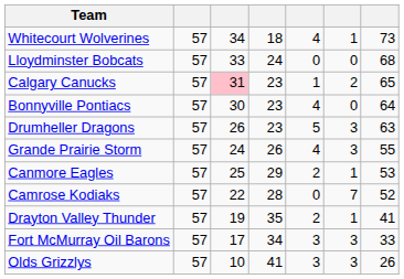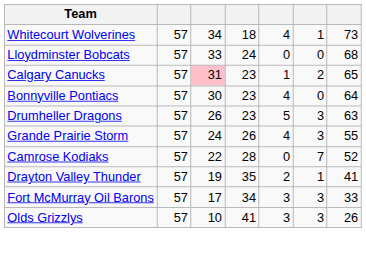 <table class="wikitable sortable" style="text-align:right">
 <tr>
 <th class="sortable">Team</th>
 <th style=width:2.2em></th>
 <th style=width:2.2em></th>
 <th style=width:2.2em></th>
 <th style=width:2.2em></th>
 <th style=width:2.2em></th>
 <th style=width:2.2em></th>
 </tr>
 <tr>
 <td align=left><a href='#'>Whitecourt Wolverines</a></td>
 <td>57</td>
 <td>34</td>
 <td>18</td>
 <td>4</td>
 <td>1</td>
 <td>73</td>
 </tr>
 <tr>
 <td align=left><a href='#'>Lloydminster Bobcats</a></td>
 <td>57</td>
 <td>33</td>
 <td>24</td>
 <td>0</td>
 <td>0</td>
 <td>68</td>
 </tr>
 <tr>
 <td align=left><a href='#'>Calgary Canucks</a></td>
 <td>57</td>
 <td style="background: pink;">31</td>
 <td>23</td>
 <td>1</td>
 <td>2</td>
 <td>65</td>
 </tr>
 <tr>
 <td align=left><a href='#'>Bonnyville Pontiacs</a></td>
 <td>57</td>
 <td>30</td>
 <td>23</td>
 <td>4</td>
 <td>0</td>
 <td>64</td>
 </tr>
 <tr>
 <td align=left><a href='#'>Drumheller Dragons</a></td>
 <td>57</td>
 <td>26</td>
 <td>23</td>
 <td>5</td>
 <td>3</td>
 <td>63</td>
 </tr>
 <tr>
 <td align=left><a href='#'>Grande Prairie Storm</a></td>
 <td>57</td>
 <td>24</td>
 <td>26</td>
 <td>4</td>
 <td>3</td>
 <td>55</td>
 </tr>
 <tr>
-<td align=left><a href='#'>Canmore Eagles</a></td>
-<td>57</td>
-<td>25</td>
-<td>29</td>
-<td>2</td>
-<td>1</td>
-<td>53</td>
-</tr>
-<tr>
 <td align=left><a href='#'>Camrose Kodiaks</a></td>
 <td>57</td>
 <td>22</td>
 <td>28</td>
 <td>0</td>
 <td>7</td>
 <td>52</td>
 </tr>
 <tr>
 <td align=left><a href='#'>Drayton Valley Thunder</a></td>
 <td>57</td>
 <td>19</td>
 <td>35</td>
 <td>2</td>
 <td>1</td>
 <td>41</td>
 </tr>
 <tr>
 <td align=left><a href='#'>Fort McMurray Oil Barons</a></td>
 <td>57</td>
 <td>17</td>
 <td>34</td>
 <td>3</td>
 <td>3</td>
 <td>33</td>
 </tr>
 <tr>
 <td align=left><a href='#'>Olds Grizzlys</a></td>
 <td>57</td>
 <td>10</td>
 <td>41</td>
 <td>3</td>
 <td>3</td>
 <td>26</td>
 </tr>
 </table>
